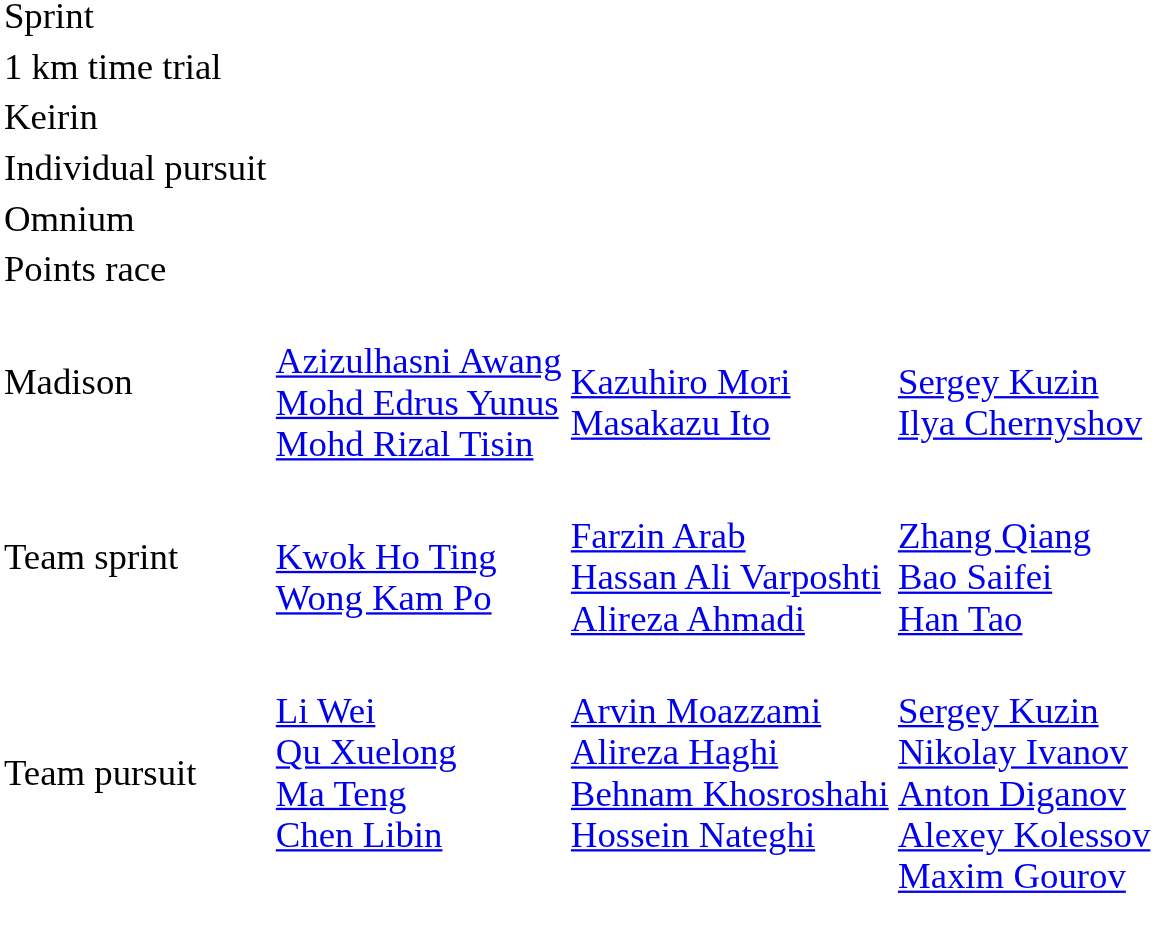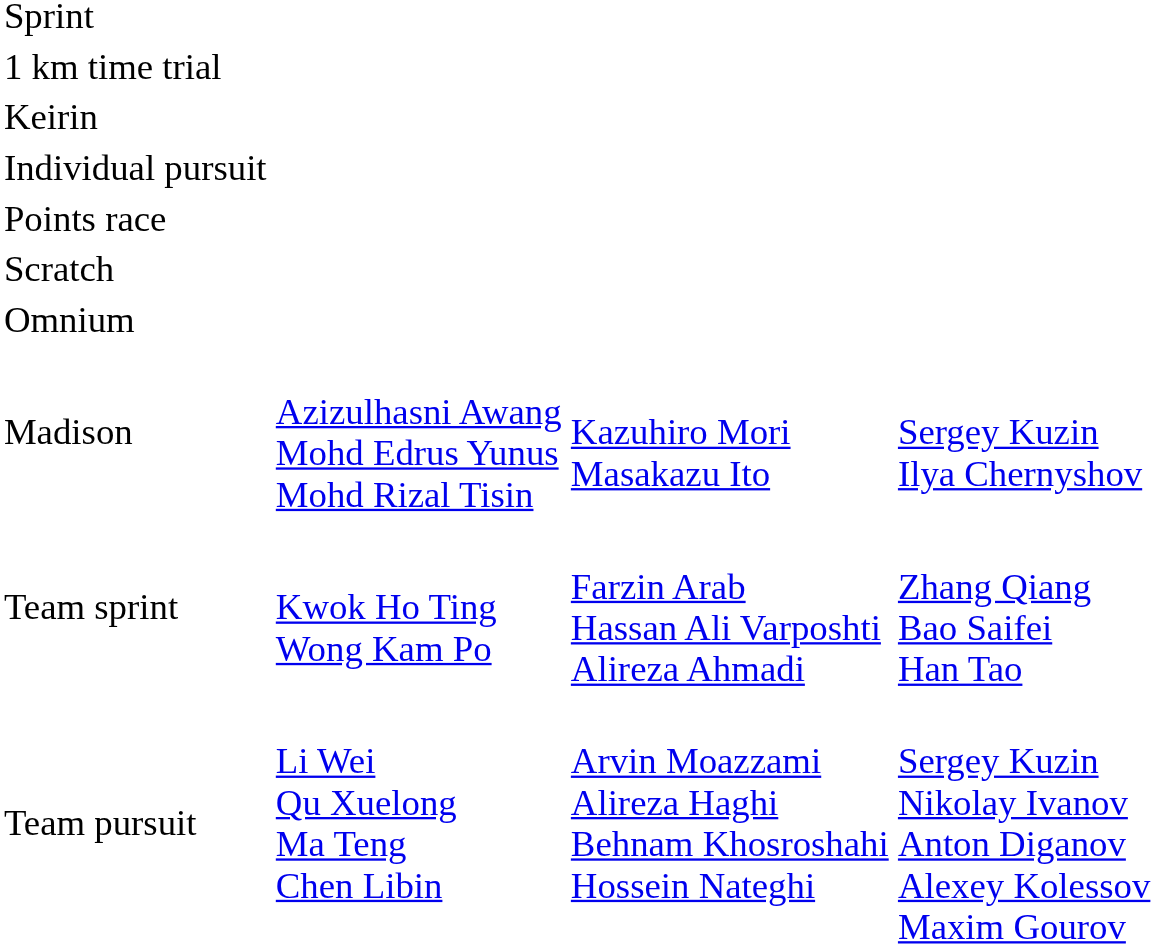 <table>
 <tr>
 <td>Sprint</td>
 <td></td>
 <td></td>
 <td></td>
 </tr>
 <tr>
 <td>1 km time trial</td>
 <td></td>
 <td></td>
 <td></td>
 </tr>
 <tr>
 <td>Keirin</td>
 <td></td>
 <td></td>
 <td></td>
 </tr>
 <tr>
 <td>Individual pursuit</td>
 <td></td>
 <td></td>
 <td></td>
 </tr>
 <tr>
-<td>Omnium</td>
+<td>Points race</td>
 <td></td>
 <td></td>
 <td></td>
 </tr>
 <tr>
-<td>Points race</td>
+<td>Scratch</td>
+<td></td>
+<td></td>
+<td></td>
+</tr>
+<tr>
+<td>Omnium</td>
 <td></td>
 <td></td>
 <td></td>
 </tr>
 <tr>
 <td>Madison</td>
 <td><br><a href='#'>Azizulhasni Awang</a><br><a href='#'>Mohd Edrus Yunus</a><br><a href='#'>Mohd Rizal Tisin</a></td>
 <td><br><a href='#'>Kazuhiro Mori</a><br><a href='#'>Masakazu Ito</a></td>
 <td><br><a href='#'>Sergey Kuzin</a><br><a href='#'>Ilya Chernyshov</a></td>
 </tr>
 <tr>
 <td>Team sprint</td>
 <td><br><a href='#'>Kwok Ho Ting</a><br><a href='#'>Wong Kam Po</a></td>
 <td><br><a href='#'>Farzin Arab</a><br><a href='#'>Hassan Ali Varposhti</a><br><a href='#'>Alireza Ahmadi</a></td>
 <td><br><a href='#'>Zhang Qiang</a><br><a href='#'>Bao Saifei</a><br><a href='#'>Han Tao</a></td>
 </tr>
 <tr>
 <td>Team pursuit</td>
 <td valign=top><br><a href='#'>Li Wei</a><br><a href='#'>Qu Xuelong</a><br><a href='#'>Ma Teng</a><br><a href='#'>Chen Libin</a></td>
 <td valign=top><br><a href='#'>Arvin Moazzami</a><br><a href='#'>Alireza Haghi</a><br><a href='#'>Behnam Khosroshahi</a><br><a href='#'>Hossein Nateghi</a></td>
 <td><br><a href='#'>Sergey Kuzin</a><br><a href='#'>Nikolay Ivanov</a><br><a href='#'>Anton Diganov</a><br><a href='#'>Alexey Kolessov</a><br><a href='#'>Maxim Gourov</a></td>
 </tr>
 </table>
